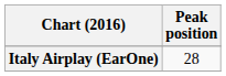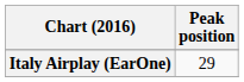 <table class="wikitable plainrowheaders sortable" style="text-align:center;">
 <tr>
 <th>Chart (2016)</th>
 <th>Peak<br>position</th>
 </tr>
 <tr>
 </tr>
 <tr>
 <th scope="row">Italy Airplay (EarOne)</th>
-<td>28</td>
+<td>29</td>
 </tr>
 <tr>
 </tr>
 </table>
